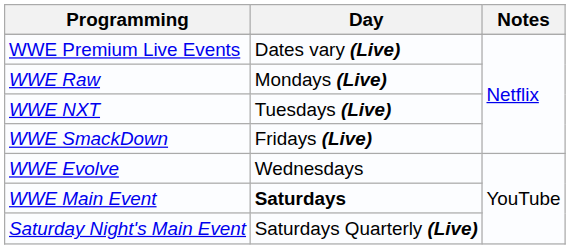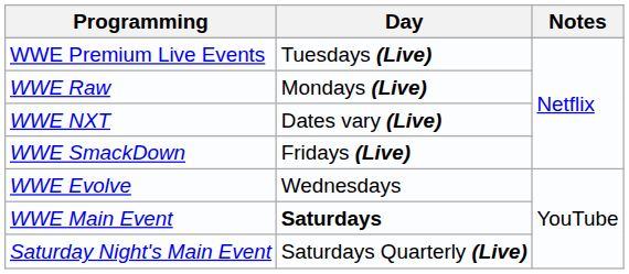 <table class="wikitable" style="background:#fcfdff; font-size:95%;">
 <tr>
 <th>Programming</th>
 <th>Day</th>
 <th>Notes</th>
 </tr>
 <tr>
 </tr>
 <tr>
 <td><a href='#'>WWE Premium Live Events</a></td>
-<td>Dates vary <strong><em>(Live)</em></strong></td>
+<td>Tuesdays <strong><em>(Live)</em></strong></td>
 <td rowspan="4"><a href='#'>Netflix</a></td>
 </tr>
 <tr>
 <td><em><a href='#'>WWE Raw</a></em></td>
 <td>Mondays <strong><em>(Live)</em></strong></td>
 </tr>
 <tr>
 <td><em><a href='#'>WWE NXT</a></em></td>
-<td>Tuesdays <strong><em>(Live)</em></strong></td>
+<td>Dates vary <strong><em>(Live)</em></strong></td>
 </tr>
 <tr>
 <td><em><a href='#'>WWE SmackDown</a></em></td>
 <td>Fridays <strong><em>(Live)</em></strong></td>
 </tr>
 <tr>
 <td><em><a href='#'>WWE Evolve</a></em></td>
 <td>Wednesdays</td>
 <td rowspan="3">YouTube</td>
 </tr>
 <tr>
 <td><em><a href='#'>WWE Main Event</a></em></td>
 <td><strong>Saturdays</strong></td>
 </tr>
 <tr>
 <td><em><a href='#'>Saturday Night's Main Event</a></em></td>
 <td>Saturdays Quarterly <strong><em>(Live)</em></strong></td>
 </tr>
 </table>
